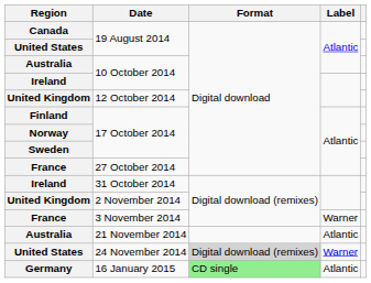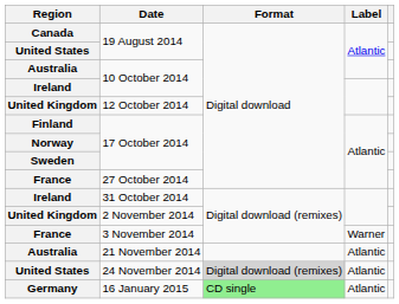 <table class="wikitable plainrowheaders">
 <tr>
 <th scope="col">Region</th>
 <th scope="col">Date</th>
 <th scope="col">Format</th>
 <th scope="col">Label</th>
 <th scope="col"></th>
 </tr>
 <tr>
 <th scope="row">Canada</th>
 <td rowspan="2">19 August 2014</td>
 <td rowspan="9">Digital download</td>
 <td rowspan="3"><a href='#'>Atlantic</a></td>
 <td align="center"></td>
 </tr>
 <tr>
 <th scope="row">United States</th>
 <td align="center"></td>
 </tr>
 <tr>
 <th scope="row">Australia</th>
 <td rowspan="2">10 October 2014</td>
 <td align="center"></td>
 </tr>
 <tr>
 <th scope="row">Ireland</th>
 <td rowspan="2"></td>
 <td align="center"></td>
 </tr>
 <tr>
 <th scope="row">United Kingdom</th>
 <td>12 October 2014</td>
 <td align="center"></td>
 </tr>
 <tr>
 <th scope="row">Finland</th>
 <td rowspan="3">17 October 2014</td>
 <td rowspan="4">Atlantic</td>
 <td align="center"></td>
 </tr>
 <tr>
 <th scope="row">Norway</th>
 <td align="center"></td>
 </tr>
 <tr>
 <th scope="row">Sweden</th>
 <td align="center"></td>
 </tr>
 <tr>
 <th scope="row">France</th>
 <td>27 October 2014</td>
 <td align="center"></td>
 </tr>
 <tr>
 <th scope="row">Ireland</th>
 <td>31 October 2014</td>
 <td rowspan="3">Digital download (remixes)</td>
 <td rowspan="2"></td>
 <td align="center"></td>
 </tr>
 <tr>
 <th scope="row">United Kingdom</th>
 <td>2 November 2014</td>
 <td align="center"></td>
 </tr>
 <tr>
 <th scope="row">France</th>
 <td>3 November 2014</td>
 <td>Warner</td>
 <td align="center"></td>
 </tr>
 <tr>
 <th scope="row">Australia</th>
 <td>21 November 2014</td>
 <td></td>
 <td>Atlantic</td>
 <td align="center"></td>
 </tr>
 <tr>
 <th scope="row">United States</th>
 <td>24 November 2014</td>
 <td style="background: lightgrey;">Digital download (remixes)</td>
-<td><a href='#'>Warner</a></td>
+<td>Atlantic</td>
 <td align="center"></td>
 </tr>
 <tr>
 <th scope="row">Germany</th>
 <td>16 January 2015</td>
 <td style="background: lightgreen;">CD single</td>
 <td>Atlantic</td>
 <td align="center"></td>
 </tr>
 </table>
